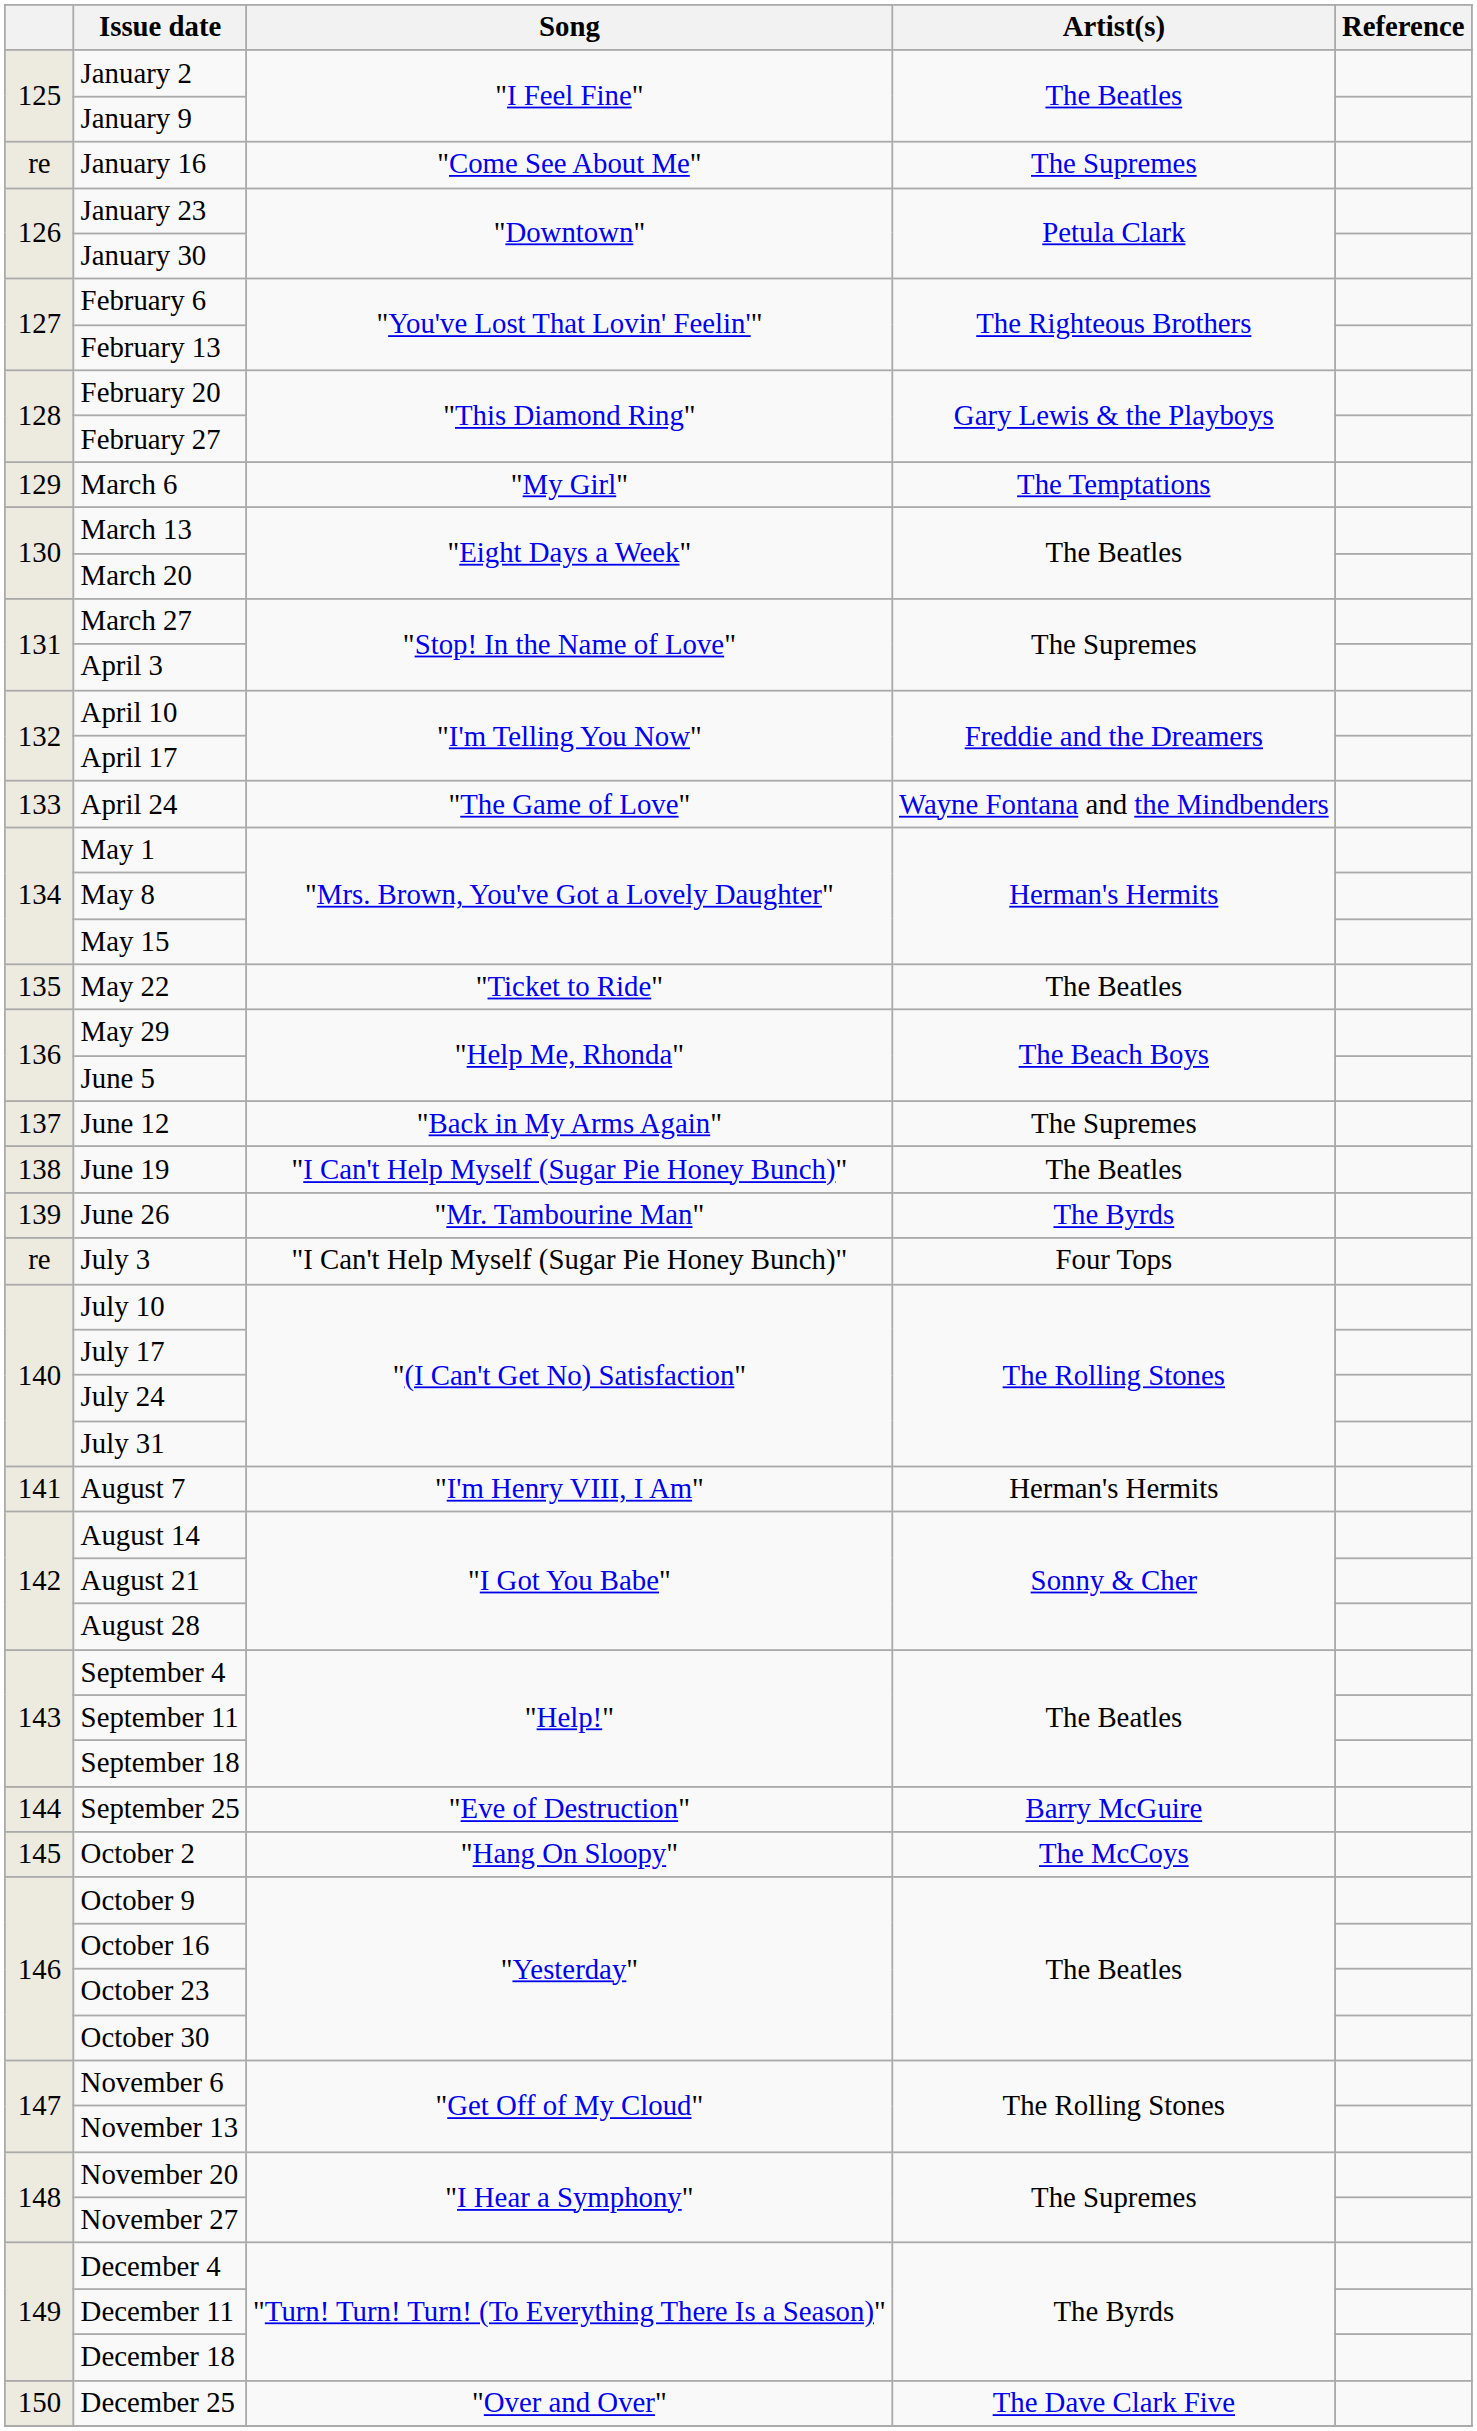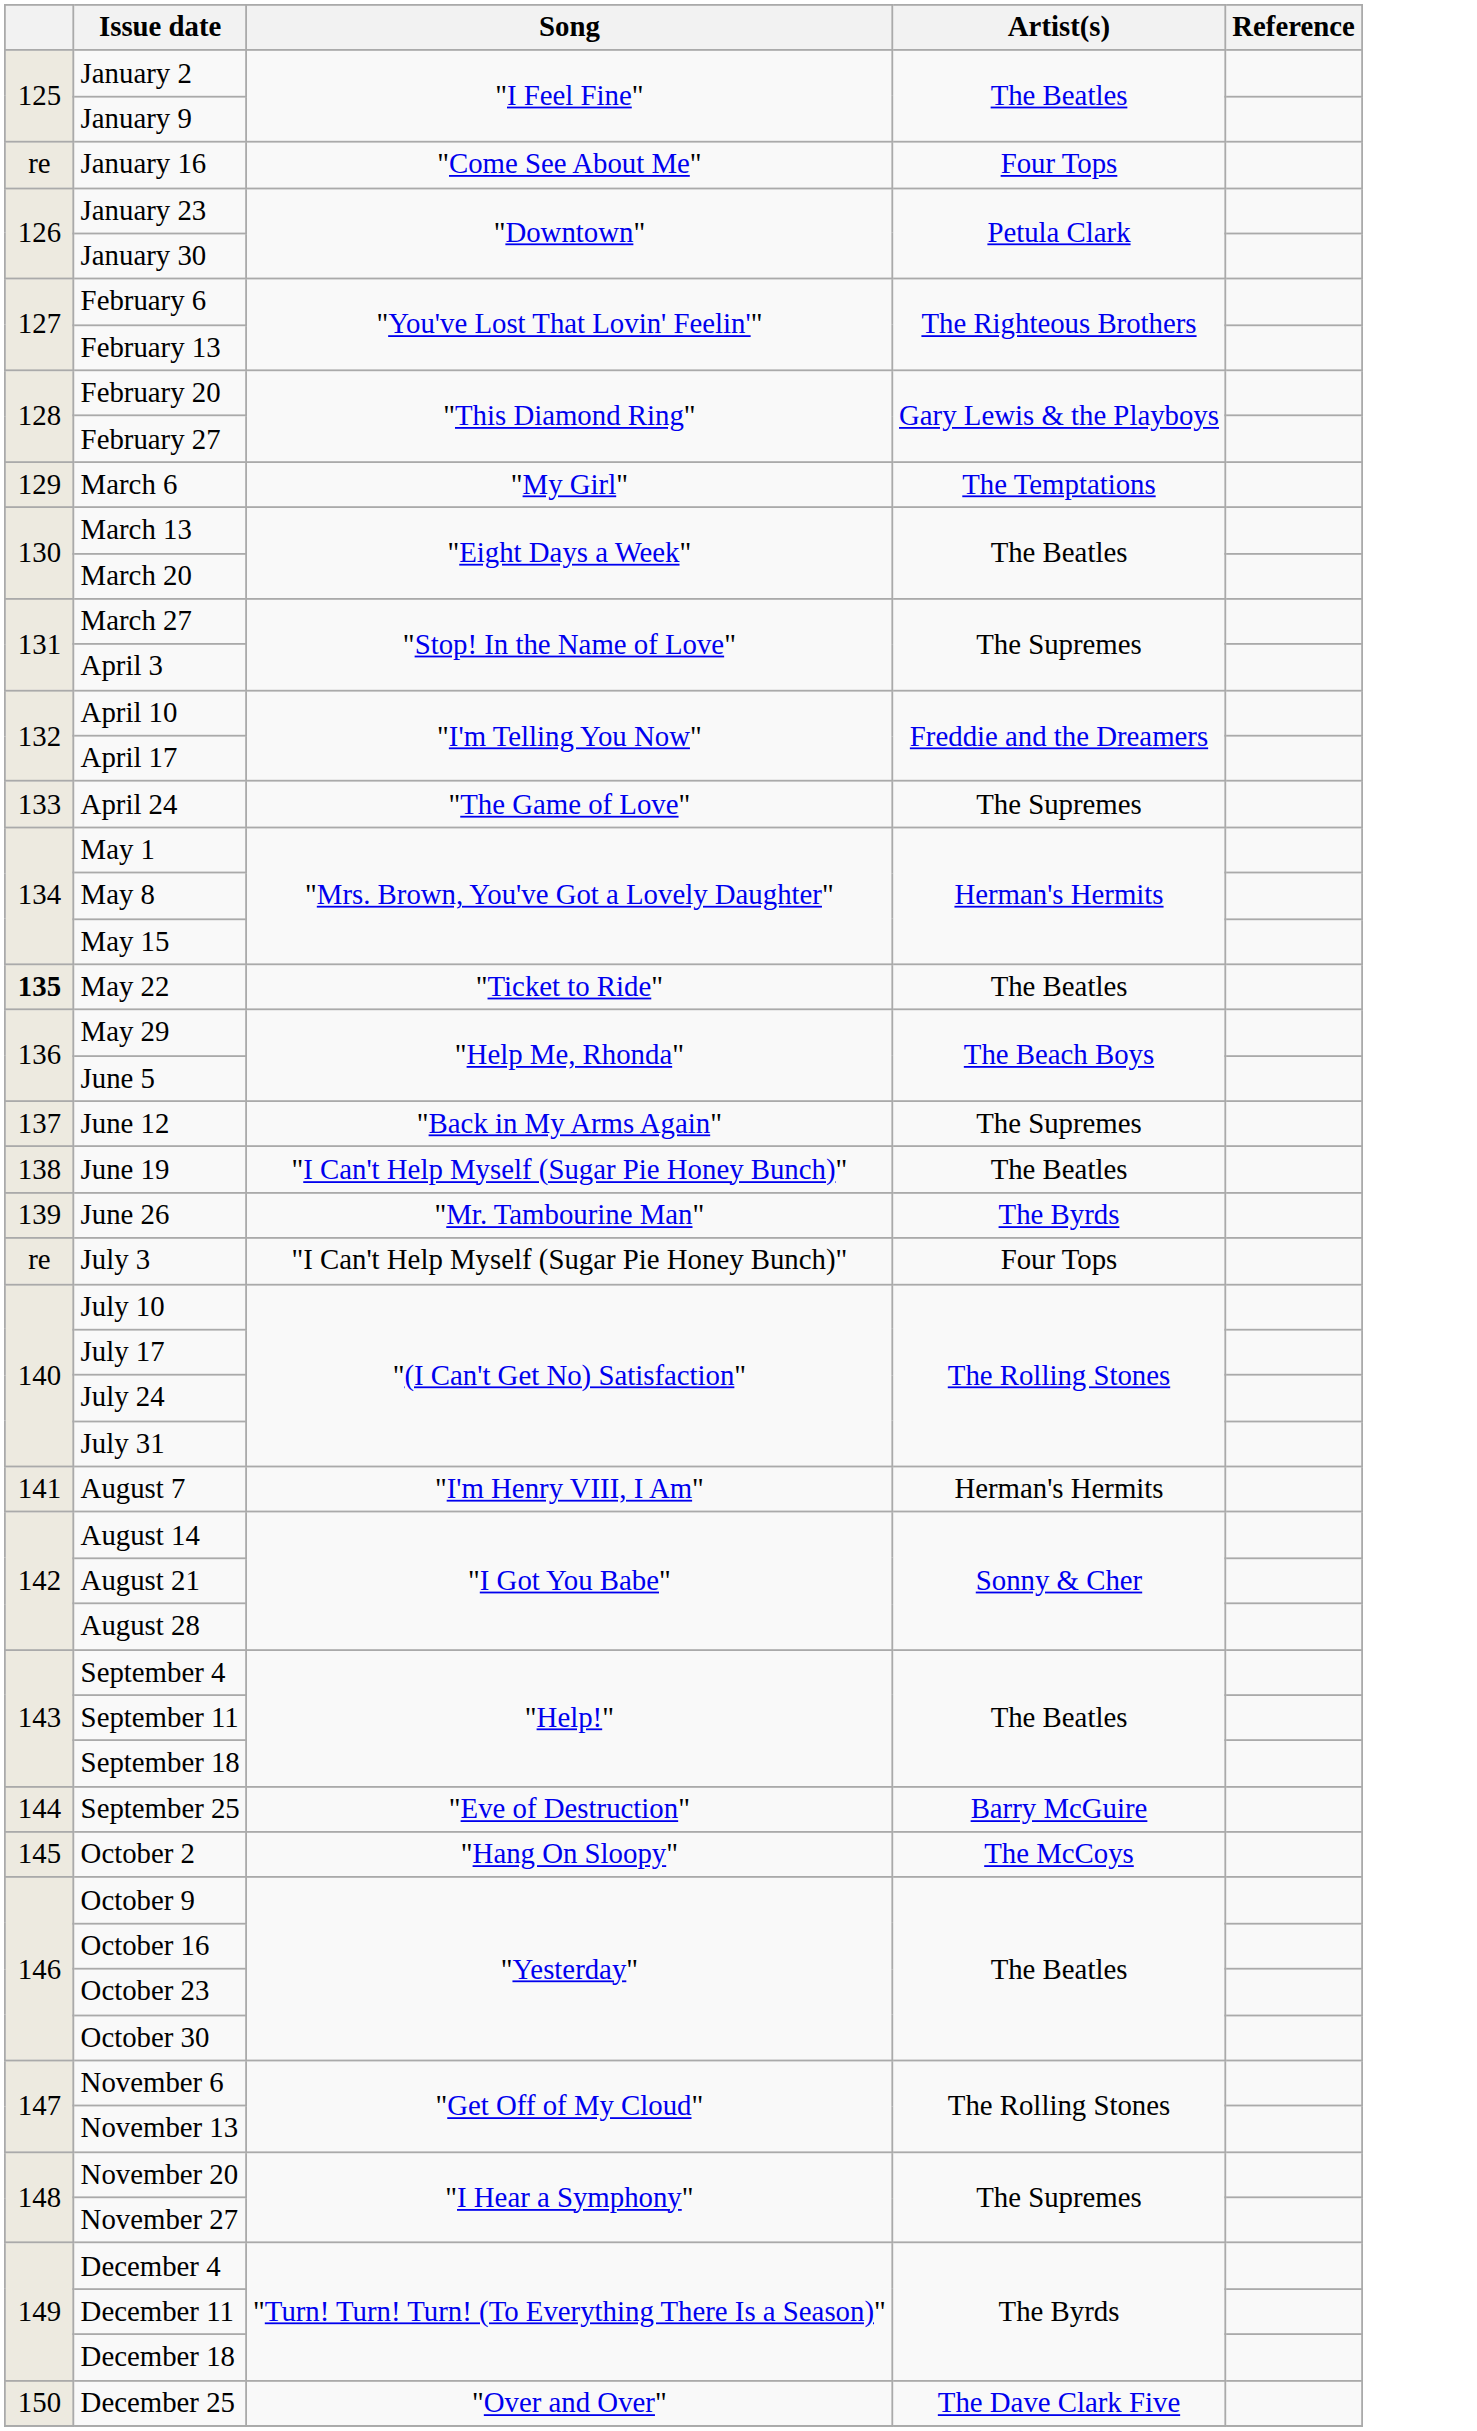 <table class="wikitable">
 <tr>
 <th width=31></th>
 <th>Issue date</th>
 <th>Song</th>
 <th>Artist(s)</th>
 <th>Reference</th>
 </tr>
 <tr>
 <td bgcolor=#EDEAE0 align=center rowspan=2>125</td>
 <td>January 2</td>
 <td align="center" rowspan="2">"<a href='#'>I Feel Fine</a>"</td>
 <td align="center" rowspan="2"><a href='#'>The Beatles</a></td>
 <td align="center"></td>
 </tr>
 <tr>
 <td>January 9</td>
 <td align="center"></td>
 </tr>
 <tr>
 <td bgcolor=#EDEAE0 align=center>re</td>
 <td>January 16</td>
 <td align="center">"<a href='#'>Come See About Me</a>"</td>
-<td align="center"><a href='#'>The Supremes</a></td>
+<td align="center"><a href='#'>Four Tops</a></td>
 <td align="center"></td>
 </tr>
 <tr>
 <td bgcolor=#EDEAE0 align=center rowspan=2>126</td>
 <td>January 23</td>
 <td align="center" rowspan="2">"<a href='#'>Downtown</a>"</td>
 <td align="center" rowspan="2"><a href='#'>Petula Clark</a></td>
 <td align="center"></td>
 </tr>
 <tr>
 <td>January 30</td>
 <td align="center"></td>
 </tr>
 <tr>
 <td bgcolor=#EDEAE0 align=center rowspan=2>127</td>
 <td>February 6</td>
 <td align="center" rowspan="2">"<a href='#'>You've Lost That Lovin' Feelin'</a>"</td>
 <td align="center" rowspan="2"><a href='#'>The Righteous Brothers</a></td>
 <td align="center"></td>
 </tr>
 <tr>
 <td>February 13</td>
 <td align="center"></td>
 </tr>
 <tr>
 <td bgcolor=#EDEAE0 align=center rowspan=2>128</td>
 <td>February 20</td>
 <td align="center" rowspan="2">"<a href='#'>This Diamond Ring</a>"</td>
 <td align="center" rowspan="2"><a href='#'>Gary Lewis & the Playboys</a></td>
 <td align="center"></td>
 </tr>
 <tr>
 <td>February 27</td>
 <td align="center"></td>
 </tr>
 <tr>
 <td bgcolor=#EDEAE0 align=center>129</td>
 <td>March 6</td>
 <td align="center">"<a href='#'>My Girl</a>"</td>
 <td align="center"><a href='#'>The Temptations</a></td>
 <td align="center"></td>
 </tr>
 <tr>
 <td bgcolor=#EDEAE0 align=center rowspan=2>130</td>
 <td>March 13</td>
 <td align="center" rowspan="2">"<a href='#'>Eight Days a Week</a>"</td>
 <td align="center" rowspan="2">The Beatles</td>
 <td align="center"></td>
 </tr>
 <tr>
 <td>March 20</td>
 <td align="center"></td>
 </tr>
 <tr>
 <td bgcolor=#EDEAE0 align=center rowspan=2>131</td>
 <td>March 27</td>
 <td align="center" rowspan="2">"<a href='#'>Stop! In the Name of Love</a>"</td>
 <td align="center" rowspan="2">The Supremes</td>
 <td align="center"></td>
 </tr>
 <tr>
 <td>April 3</td>
 <td align="center"></td>
 </tr>
 <tr>
 <td bgcolor=#EDEAE0 align=center rowspan=2>132</td>
 <td>April 10</td>
 <td align="center" rowspan="2">"<a href='#'>I'm Telling You Now</a>"</td>
 <td align="center" rowspan="2"><a href='#'>Freddie and the Dreamers</a></td>
 <td align="center"></td>
 </tr>
 <tr>
 <td>April 17</td>
 <td align="center"></td>
 </tr>
 <tr>
 <td bgcolor=#EDEAE0 align=center>133</td>
 <td>April 24</td>
 <td align="center">"<a href='#'>The Game of Love</a>"</td>
-<td align="center"><a href='#'>Wayne Fontana</a> and <a href='#'>the Mindbenders</a></td>
+<td align="center">The Supremes</td>
 <td align="center"></td>
 </tr>
 <tr>
 <td bgcolor=#EDEAE0 align=center rowspan=3>134</td>
 <td>May 1</td>
 <td align="center" rowspan="3">"<a href='#'>Mrs. Brown, You've Got a Lovely Daughter</a>"</td>
 <td align="center" rowspan="3"><a href='#'>Herman's Hermits</a></td>
 <td align="center"></td>
 </tr>
 <tr>
 <td>May 8</td>
 <td align="center"></td>
 </tr>
 <tr>
 <td>May 15</td>
 <td align="center"></td>
 </tr>
 <tr>
-<td bgcolor=#EDEAE0 align=center>135</td>
+<td bgcolor=#EDEAE0 align=center><strong>135</strong></td>
 <td>May 22</td>
 <td align="center">"<a href='#'>Ticket to Ride</a>"</td>
 <td align="center">The Beatles</td>
 <td align="center"></td>
 </tr>
 <tr>
 <td bgcolor=#EDEAE0 align=center rowspan=2>136</td>
 <td>May 29</td>
 <td align="center" rowspan="2">"<a href='#'>Help Me, Rhonda</a>"</td>
 <td align="center" rowspan="2"><a href='#'>The Beach Boys</a></td>
 <td align="center"></td>
 </tr>
 <tr>
 <td>June 5</td>
 <td align="center"></td>
 </tr>
 <tr>
 <td bgcolor=#EDEAE0 align=center>137</td>
 <td>June 12</td>
 <td align="center">"<a href='#'>Back in My Arms Again</a>"</td>
 <td align="center">The Supremes</td>
 <td align="center"></td>
 </tr>
 <tr>
 <td bgcolor=#EDEAE0 align=center>138</td>
 <td>June 19</td>
 <td align="center">"<a href='#'>I Can't Help Myself (Sugar Pie Honey Bunch)</a>"</td>
 <td align="center">The Beatles</td>
 <td align="center"></td>
 </tr>
 <tr>
 <td bgcolor=#EDEAE0 align=center>139</td>
 <td>June 26</td>
 <td align="center">"<a href='#'>Mr. Tambourine Man</a>"</td>
 <td align="center"><a href='#'>The Byrds</a></td>
 <td align="center"></td>
 </tr>
 <tr>
 <td bgcolor=#EDEAE0 align=center>re</td>
 <td>July 3</td>
 <td align="center">"I Can't Help Myself (Sugar Pie Honey Bunch)"</td>
 <td align="center">Four Tops</td>
 <td align="center"></td>
 </tr>
 <tr>
 <td bgcolor=#EDEAE0 align=center rowspan=4>140</td>
 <td>July 10</td>
 <td align="center" rowspan="4">"<a href='#'>(I Can't Get No) Satisfaction</a>"</td>
 <td align="center" rowspan="4"><a href='#'>The Rolling Stones</a></td>
 <td align="center"></td>
 </tr>
 <tr>
 <td>July 17</td>
 <td align="center"></td>
 </tr>
 <tr>
 <td>July 24</td>
 <td align="center"></td>
 </tr>
 <tr>
 <td>July 31</td>
 <td align="center"></td>
 </tr>
 <tr>
 <td bgcolor=#EDEAE0 align=center>141</td>
 <td>August 7</td>
 <td align="center">"<a href='#'>I'm Henry VIII, I Am</a>"</td>
 <td align="center">Herman's Hermits</td>
 <td align="center"></td>
 </tr>
 <tr>
 <td bgcolor=#EDEAE0 align=center rowspan=3>142</td>
 <td>August 14</td>
 <td align="center" rowspan="3">"<a href='#'>I Got You Babe</a>"</td>
 <td align="center" rowspan="3"><a href='#'>Sonny & Cher</a></td>
 <td align="center"></td>
 </tr>
 <tr>
 <td>August 21</td>
 <td align="center"></td>
 </tr>
 <tr>
 <td>August 28</td>
 <td align="center"></td>
 </tr>
 <tr>
 <td bgcolor=#EDEAE0 align=center rowspan=3>143</td>
 <td>September 4</td>
 <td align="center" rowspan="3">"<a href='#'>Help!</a>"</td>
 <td align="center" rowspan="3">The Beatles</td>
 <td align="center"></td>
 </tr>
 <tr>
 <td>September 11</td>
 <td align="center"></td>
 </tr>
 <tr>
 <td>September 18</td>
 <td align="center"></td>
 </tr>
 <tr>
 <td bgcolor=#EDEAE0 align=center>144</td>
 <td>September 25</td>
 <td align="center">"<a href='#'>Eve of Destruction</a>"</td>
 <td align="center"><a href='#'>Barry McGuire</a></td>
 <td align="center"></td>
 </tr>
 <tr>
 <td bgcolor=#EDEAE0 align=center>145</td>
 <td>October 2</td>
 <td align="center">"<a href='#'>Hang On Sloopy</a>"</td>
 <td align="center"><a href='#'>The McCoys</a></td>
 <td align="center"></td>
 </tr>
 <tr>
 <td bgcolor=#EDEAE0 align=center rowspan=4>146</td>
 <td>October 9</td>
 <td align="center" rowspan="4">"<a href='#'>Yesterday</a>"</td>
 <td align="center" rowspan="4">The Beatles</td>
 <td align="center"></td>
 </tr>
 <tr>
 <td>October 16</td>
 <td align="center"></td>
 </tr>
 <tr>
 <td>October 23</td>
 <td align="center"></td>
 </tr>
 <tr>
 <td>October 30</td>
 <td align="center"></td>
 </tr>
 <tr>
 <td bgcolor=#EDEAE0 align=center rowspan=2>147</td>
 <td>November 6</td>
 <td align="center" rowspan="2">"<a href='#'>Get Off of My Cloud</a>"</td>
 <td align="center" rowspan="2">The Rolling Stones</td>
 <td align="center"></td>
 </tr>
 <tr>
 <td>November 13</td>
 <td align="center"></td>
 </tr>
 <tr>
 <td bgcolor=#EDEAE0 align=center rowspan=2>148</td>
 <td>November 20</td>
 <td align="center" rowspan="2">"<a href='#'>I Hear a Symphony</a>"</td>
 <td align="center" rowspan="2">The Supremes</td>
 <td align="center"></td>
 </tr>
 <tr>
 <td>November 27</td>
 <td align="center"></td>
 </tr>
 <tr>
 <td bgcolor=#EDEAE0 align=center rowspan=3>149</td>
 <td>December 4</td>
 <td align="center" rowspan="3">"<a href='#'>Turn! Turn! Turn! (To Everything There Is a Season)</a>"</td>
 <td align="center" rowspan="3">The Byrds</td>
 <td align="center"></td>
 </tr>
 <tr>
 <td>December 11</td>
 <td align="center"></td>
 </tr>
 <tr>
 <td>December 18</td>
 <td align="center"></td>
 </tr>
 <tr>
 <td bgcolor=#EDEAE0 align=center>150</td>
 <td>December 25</td>
 <td align="center">"<a href='#'>Over and Over</a>"</td>
 <td align="center"><a href='#'>The Dave Clark Five</a></td>
 <td align="center"></td>
 </tr>
 <tr>
 </tr>
 </table>
